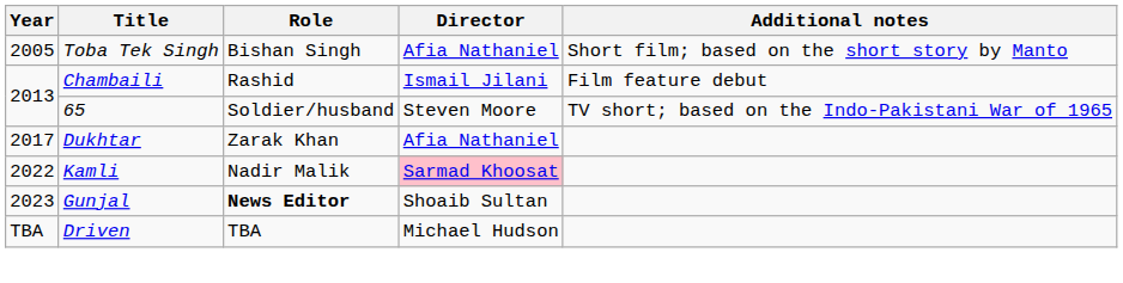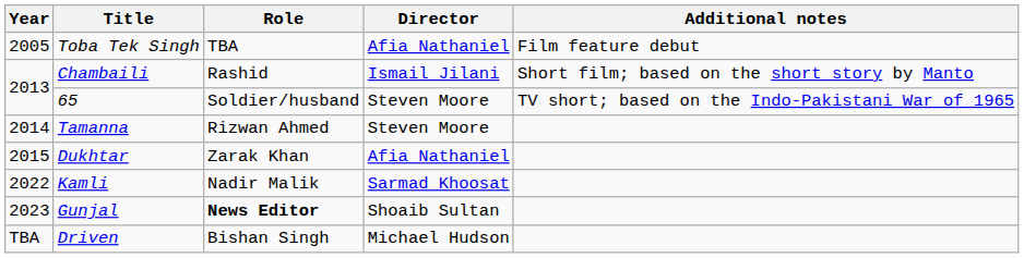 <table class="wikitable">
 <tr>
 <th>Year</th>
 <th>Title</th>
 <th>Role</th>
 <th>Director</th>
 <th>Additional notes</th>
 </tr>
 <tr>
 <td>2005</td>
 <td><em>Toba Tek Singh</em></td>
-<td>Bishan Singh</td>
+<td>TBA</td>
 <td><a href='#'>Afia Nathaniel</a></td>
-<td>Short film; based on the <a href='#'>short story</a> by <a href='#'>Manto</a></td>
+<td>Film feature debut</td>
 </tr>
 <tr>
 <td rowspan="2">2013</td>
 <td><em><a href='#'>Chambaili</a></em></td>
 <td>Rashid</td>
 <td><a href='#'>Ismail Jilani</a></td>
-<td>Film feature debut</td>
+<td>Short film; based on the <a href='#'>short story</a> by <a href='#'>Manto</a></td>
 </tr>
 <tr>
 <td><em>65</em></td>
 <td>Soldier/husband</td>
 <td>Steven Moore</td>
 <td>TV short; based on the <a href='#'>Indo-Pakistani War of 1965</a></td>
 </tr>
 <tr>
-<td>2017</td>
+<td>2014</td>
+<td><em><a href='#'>Tamanna</a></em></td>
+<td>Rizwan Ahmed</td>
+<td>Steven Moore</td>
+<td></td>
+</tr>
+<tr>
+<td>2015</td>
 <td><em><a href='#'>Dukhtar</a></em></td>
 <td>Zarak Khan</td>
 <td><a href='#'>Afia Nathaniel</a></td>
 <td></td>
 </tr>
 <tr>
 <td>2022</td>
 <td><em><a href='#'>Kamli</a></em></td>
 <td>Nadir Malik</td>
-<td style="background: pink;"><a href='#'>Sarmad Khoosat</a></td>
+<td><a href='#'>Sarmad Khoosat</a></td>
 <td></td>
 </tr>
 <tr>
 <td>2023</td>
 <td><em><a href='#'>Gunjal</a></em></td>
 <td><strong>News Editor</strong></td>
 <td>Shoaib Sultan</td>
 <td></td>
 </tr>
 <tr>
 <td>TBA</td>
 <td><em><a href='#'>Driven</a></em></td>
-<td>TBA</td>
+<td>Bishan Singh</td>
 <td>Michael Hudson</td>
 <td></td>
 </tr>
 </table>
